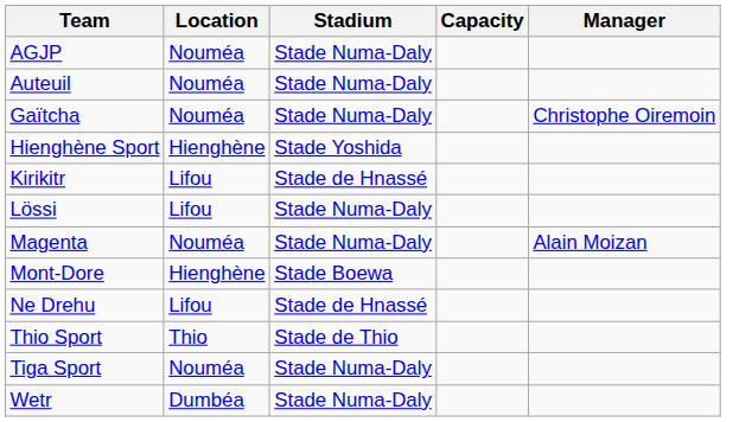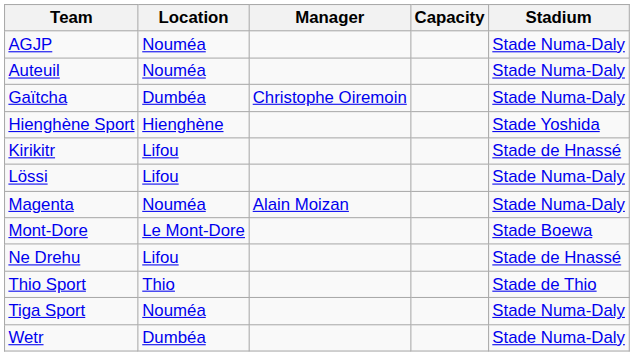 <table class="wikitable sortable" style="text-align: left;">
 <tr>
 <th>Team</th>
 <th>Location</th>
+<th>Manager</th>
+<th>Capacity</th>
 <th>Stadium</th>
-<th>Capacity</th>
-<th>Manager</th>
 </tr>
 <tr>
 <td><a href='#'>AGJP</a></td>
 <td><a href='#'>Nouméa</a></td>
+<td></td>
+<td style="text-align:center;"></td>
 <td><a href='#'>Stade Numa-Daly</a></td>
-<td style="text-align:center;"></td>
-<td></td>
 </tr>
 <tr>
 <td><a href='#'>Auteuil</a></td>
 <td><a href='#'>Nouméa</a></td>
+<td></td>
+<td style="text-align:center;"></td>
 <td><a href='#'>Stade Numa-Daly</a></td>
-<td style="text-align:center;"></td>
-<td></td>
 </tr>
 <tr>
 <td><a href='#'>Gaïtcha</a></td>
-<td><a href='#'>Nouméa</a></td>
+<td><a href='#'>Dumbéa</a></td>
+<td> <a href='#'>Christophe Oiremoin</a></td>
+<td style="text-align:center;"></td>
 <td><a href='#'>Stade Numa-Daly</a></td>
-<td style="text-align:center;"></td>
-<td> <a href='#'>Christophe Oiremoin</a></td>
 </tr>
 <tr>
 <td><a href='#'>Hienghène Sport</a></td>
 <td><a href='#'>Hienghène</a></td>
+<td></td>
+<td style="text-align:center;"></td>
 <td><a href='#'>Stade Yoshida</a></td>
-<td style="text-align:center;"></td>
-<td></td>
 </tr>
 <tr>
 <td><a href='#'>Kirikitr</a></td>
 <td><a href='#'>Lifou</a></td>
+<td></td>
+<td style="text-align:center;"></td>
 <td><a href='#'>Stade de Hnassé</a></td>
-<td style="text-align:center;"></td>
-<td></td>
 </tr>
 <tr>
 <td><a href='#'>Lössi</a></td>
 <td><a href='#'>Lifou</a></td>
+<td></td>
+<td style="text-align:center;"></td>
 <td><a href='#'>Stade Numa-Daly</a></td>
-<td style="text-align:center;"></td>
-<td></td>
 </tr>
 <tr>
 <td><a href='#'>Magenta</a></td>
 <td><a href='#'>Nouméa</a></td>
+<td> <a href='#'>Alain Moizan</a></td>
+<td style="text-align:center;"></td>
 <td><a href='#'>Stade Numa-Daly</a></td>
-<td style="text-align:center;"></td>
-<td> <a href='#'>Alain Moizan</a></td>
 </tr>
 <tr>
 <td><a href='#'>Mont-Dore</a></td>
-<td><a href='#'>Hienghène</a></td>
+<td><a href='#'>Le Mont-Dore</a></td>
+<td></td>
+<td style="text-align:center;"></td>
 <td><a href='#'>Stade Boewa</a></td>
-<td style="text-align:center;"></td>
-<td></td>
 </tr>
 <tr>
 <td><a href='#'>Ne Drehu</a></td>
 <td><a href='#'>Lifou</a></td>
+<td></td>
+<td style="text-align:center;"></td>
 <td><a href='#'>Stade de Hnassé</a></td>
-<td style="text-align:center;"></td>
-<td></td>
 </tr>
 <tr>
 <td><a href='#'>Thio Sport</a></td>
 <td><a href='#'>Thio</a></td>
+<td></td>
+<td style="text-align:center;"></td>
 <td><a href='#'>Stade de Thio</a></td>
-<td style="text-align:center;"></td>
-<td></td>
 </tr>
 <tr>
 <td><a href='#'>Tiga Sport</a></td>
 <td><a href='#'>Nouméa</a></td>
+<td></td>
+<td style="text-align:center;"></td>
 <td><a href='#'>Stade Numa-Daly</a></td>
-<td style="text-align:center;"></td>
-<td></td>
 </tr>
 <tr>
 <td><a href='#'>Wetr</a></td>
 <td><a href='#'>Dumbéa</a></td>
+<td></td>
+<td style="text-align:center;"></td>
 <td><a href='#'>Stade Numa-Daly</a></td>
-<td style="text-align:center;"></td>
-<td></td>
 </tr>
 </table>
